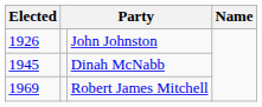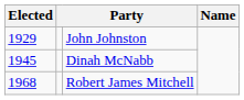 <table class="wikitable">
 <tr>
 <th>Elected</th>
 <th colspan=2>Party</th>
 <th>Name</th>
 </tr>
 <tr>
-<td><a href='#'>1926</a></td>
+<td><a href='#'>1929</a></td>
 <td></td>
 <td><a href='#'>John Johnston</a></td>
 </tr>
 <tr>
 <td><a href='#'>1945</a></td>
 <td></td>
 <td><a href='#'>Dinah McNabb</a></td>
 </tr>
 <tr>
-<td><a href='#'>1969</a></td>
+<td><a href='#'>1968</a></td>
 <td></td>
 <td><a href='#'>Robert James Mitchell</a></td>
 </tr>
 </table>
